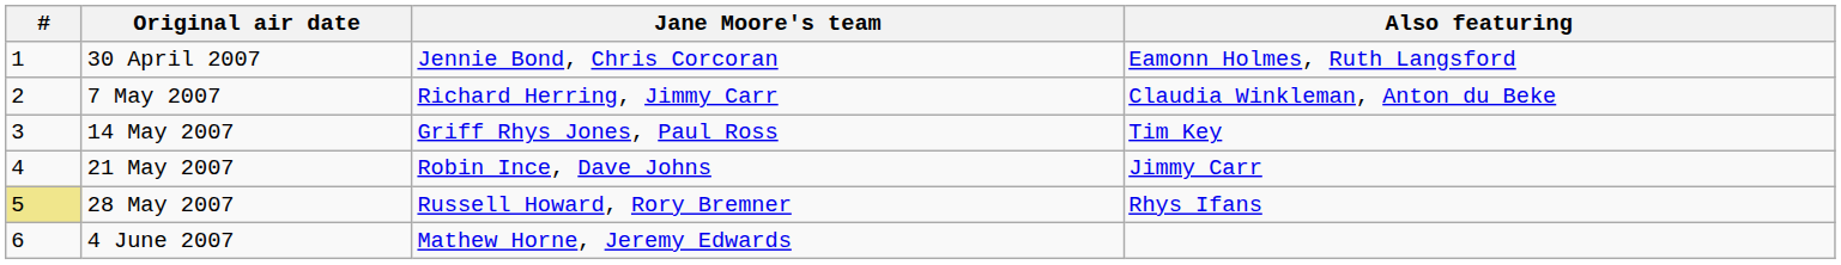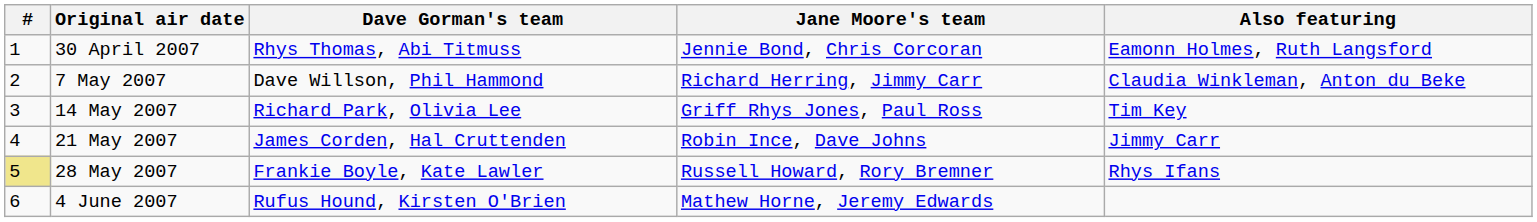 <table class="wikitable">
 <tr>
 <th width="3%">#</th>
 <th width="13%">Original air date</th>
+<th width="28%">Dave Gorman's team</th>
 <th width="28%">Jane Moore's team</th>
 <th width="28%">Also featuring</th>
 </tr>
 <tr>
 <td>1</td>
 <td>30 April 2007</td>
+<td><a href='#'>Rhys Thomas</a>, <a href='#'>Abi Titmuss</a></td>
 <td><a href='#'>Jennie Bond</a>, <a href='#'>Chris Corcoran</a></td>
 <td><a href='#'>Eamonn Holmes</a>, <a href='#'>Ruth Langsford</a></td>
 </tr>
 <tr>
 <td>2</td>
 <td>7 May 2007</td>
+<td>Dave Willson, <a href='#'>Phil Hammond</a></td>
 <td><a href='#'>Richard Herring</a>, <a href='#'>Jimmy Carr</a></td>
 <td><a href='#'>Claudia Winkleman</a>, <a href='#'>Anton du Beke</a></td>
 </tr>
 <tr>
 <td>3</td>
 <td>14 May 2007</td>
+<td><a href='#'>Richard Park</a>, <a href='#'>Olivia Lee</a></td>
 <td><a href='#'>Griff Rhys Jones</a>, <a href='#'>Paul Ross</a></td>
 <td><a href='#'>Tim Key</a></td>
 </tr>
 <tr>
 <td>4</td>
 <td>21 May 2007</td>
+<td><a href='#'>James Corden</a>, <a href='#'>Hal Cruttenden</a></td>
 <td><a href='#'>Robin Ince</a>, <a href='#'>Dave Johns</a></td>
 <td><a href='#'>Jimmy Carr</a></td>
 </tr>
 <tr>
 <td style="background: khaki;">5</td>
 <td>28 May 2007</td>
+<td><a href='#'>Frankie Boyle</a>, <a href='#'>Kate Lawler</a></td>
 <td><a href='#'>Russell Howard</a>, <a href='#'>Rory Bremner</a></td>
 <td><a href='#'>Rhys Ifans</a></td>
 </tr>
 <tr>
 <td>6</td>
 <td>4 June 2007</td>
+<td><a href='#'>Rufus Hound</a>, <a href='#'>Kirsten O'Brien</a></td>
 <td><a href='#'>Mathew Horne</a>, <a href='#'>Jeremy Edwards</a></td>
 <td></td>
 </tr>
 </table>
